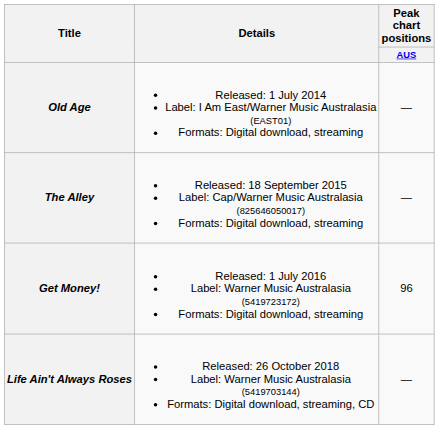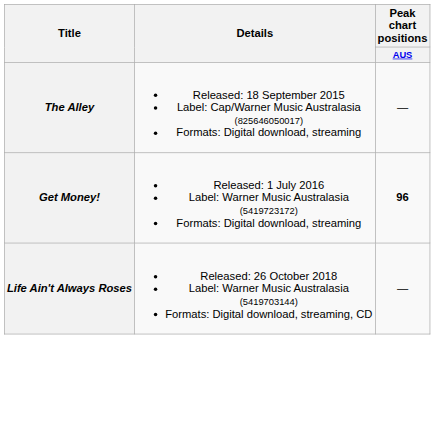 <table class="wikitable plainrowheaders" style="text-align:center;">
 <tr>
 <th rowspan="2">Title</th>
 <th rowspan="2">Details</th>
 <th>Peak chart positions</th>
 </tr>
 <tr style="font-size:smaller;">
 <th style="width:40px;"><a href='#'>AUS</a><br></th>
 </tr>
 <tr>
-<th scope="row"><em>Old Age</em></th>
-<td><br><ul><li>Released: 1 July 2014</li><li>Label: I Am East/Warner Music Australasia <br><small>(EAST01)</small></li><li>Formats: Digital download, streaming</li></ul></td>
-<td>—</td>
-</tr>
-<tr>
 <th scope="row"><em>The Alley</em></th>
 <td><br><ul><li>Released: 18 September 2015</li><li>Label: Cap/Warner Music Australasia<br><small>(825646050017)</small></li><li>Formats: Digital download, streaming</li></ul></td>
 <td>—</td>
 </tr>
 <tr>
 <th scope="row"><em>Get Money!</em></th>
 <td><br><ul><li>Released: 1 July 2016</li><li>Label: Warner Music Australasia<br><small>(5419723172)</small></li><li>Formats: Digital download, streaming</li></ul></td>
-<td>96</td>
+<td><strong>96</strong></td>
 </tr>
 <tr>
 <th scope="row"><em>Life Ain't Always Roses</em></th>
 <td><br><ul><li>Released: 26 October 2018</li><li>Label: Warner Music Australasia <br><small>(5419703144)</small></li><li>Formats: Digital download, streaming, CD</li></ul></td>
 <td>—</td>
 </tr>
 </table>
